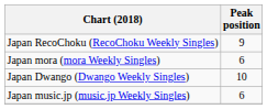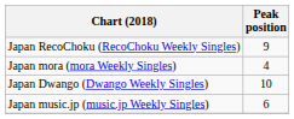 <table class="wikitable sortable plainrowheaders">
 <tr>
 <th scope="col">Chart (2018)</th>
 <th scope="col">Peak<br>position</th>
 </tr>
 <tr>
 <td>Japan RecoChoku (<a href='#'>RecoChoku Weekly Singles</a>)</td>
 <td style="text-align:center;">9</td>
 </tr>
 <tr>
 <td>Japan mora (<a href='#'>mora Weekly Singles</a>)</td>
-<td style="text-align:center;">6</td>
+<td style="text-align:center;">4</td>
 </tr>
 <tr>
 <td>Japan Dwango (<a href='#'>Dwango Weekly Singles</a>)</td>
 <td style="text-align:center;">10</td>
 </tr>
 <tr>
 <td>Japan music.jp (<a href='#'>music.jp Weekly Singles</a>)</td>
 <td style="text-align:center;">6</td>
 </tr>
 <tr>
 </tr>
 </table>
